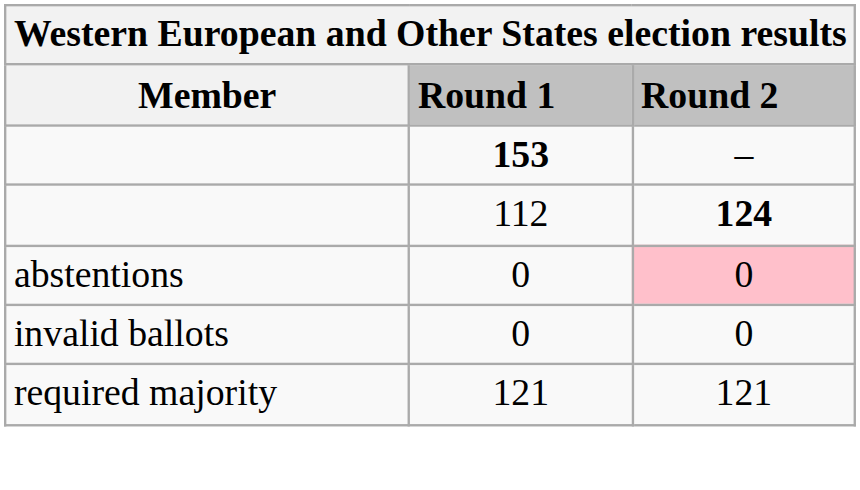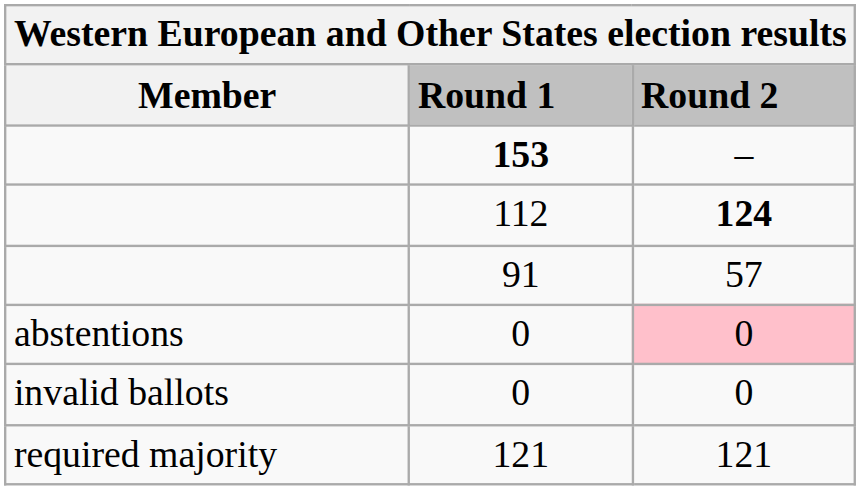 <table class="wikitable collapsible">
 <tr>
 <th colspan="3">Western European and Other States election results</th>
 </tr>
 <tr>
 <th>Member</th>
 <td style="background:silver;"><strong>Round 1</strong></td>
 <td style="background:silver;"><strong>Round 2</strong></td>
 </tr>
 <tr>
 <td></td>
 <td style="text-align:center;"><strong>153</strong></td>
 <td style="text-align:center;">–</td>
 </tr>
 <tr>
 <td></td>
 <td style="text-align:center;">112</td>
 <td style="text-align:center;"><strong>124</strong></td>
 </tr>
 <tr>
+<td></td>
+<td style="text-align:center;">91</td>
+<td style="text-align:center;">57</td>
+</tr>
+<tr>
 <td>abstentions</td>
 <td style="text-align:center;">0</td>
 <td style="background: pink; text-align:center;">0</td>
 </tr>
 <tr>
 <td>invalid ballots</td>
 <td style="text-align:center;">0</td>
 <td style="text-align:center;">0</td>
 </tr>
 <tr>
 <td>required majority</td>
 <td style="text-align:center;">121</td>
 <td style="text-align:center;">121</td>
 </tr>
 </table>
